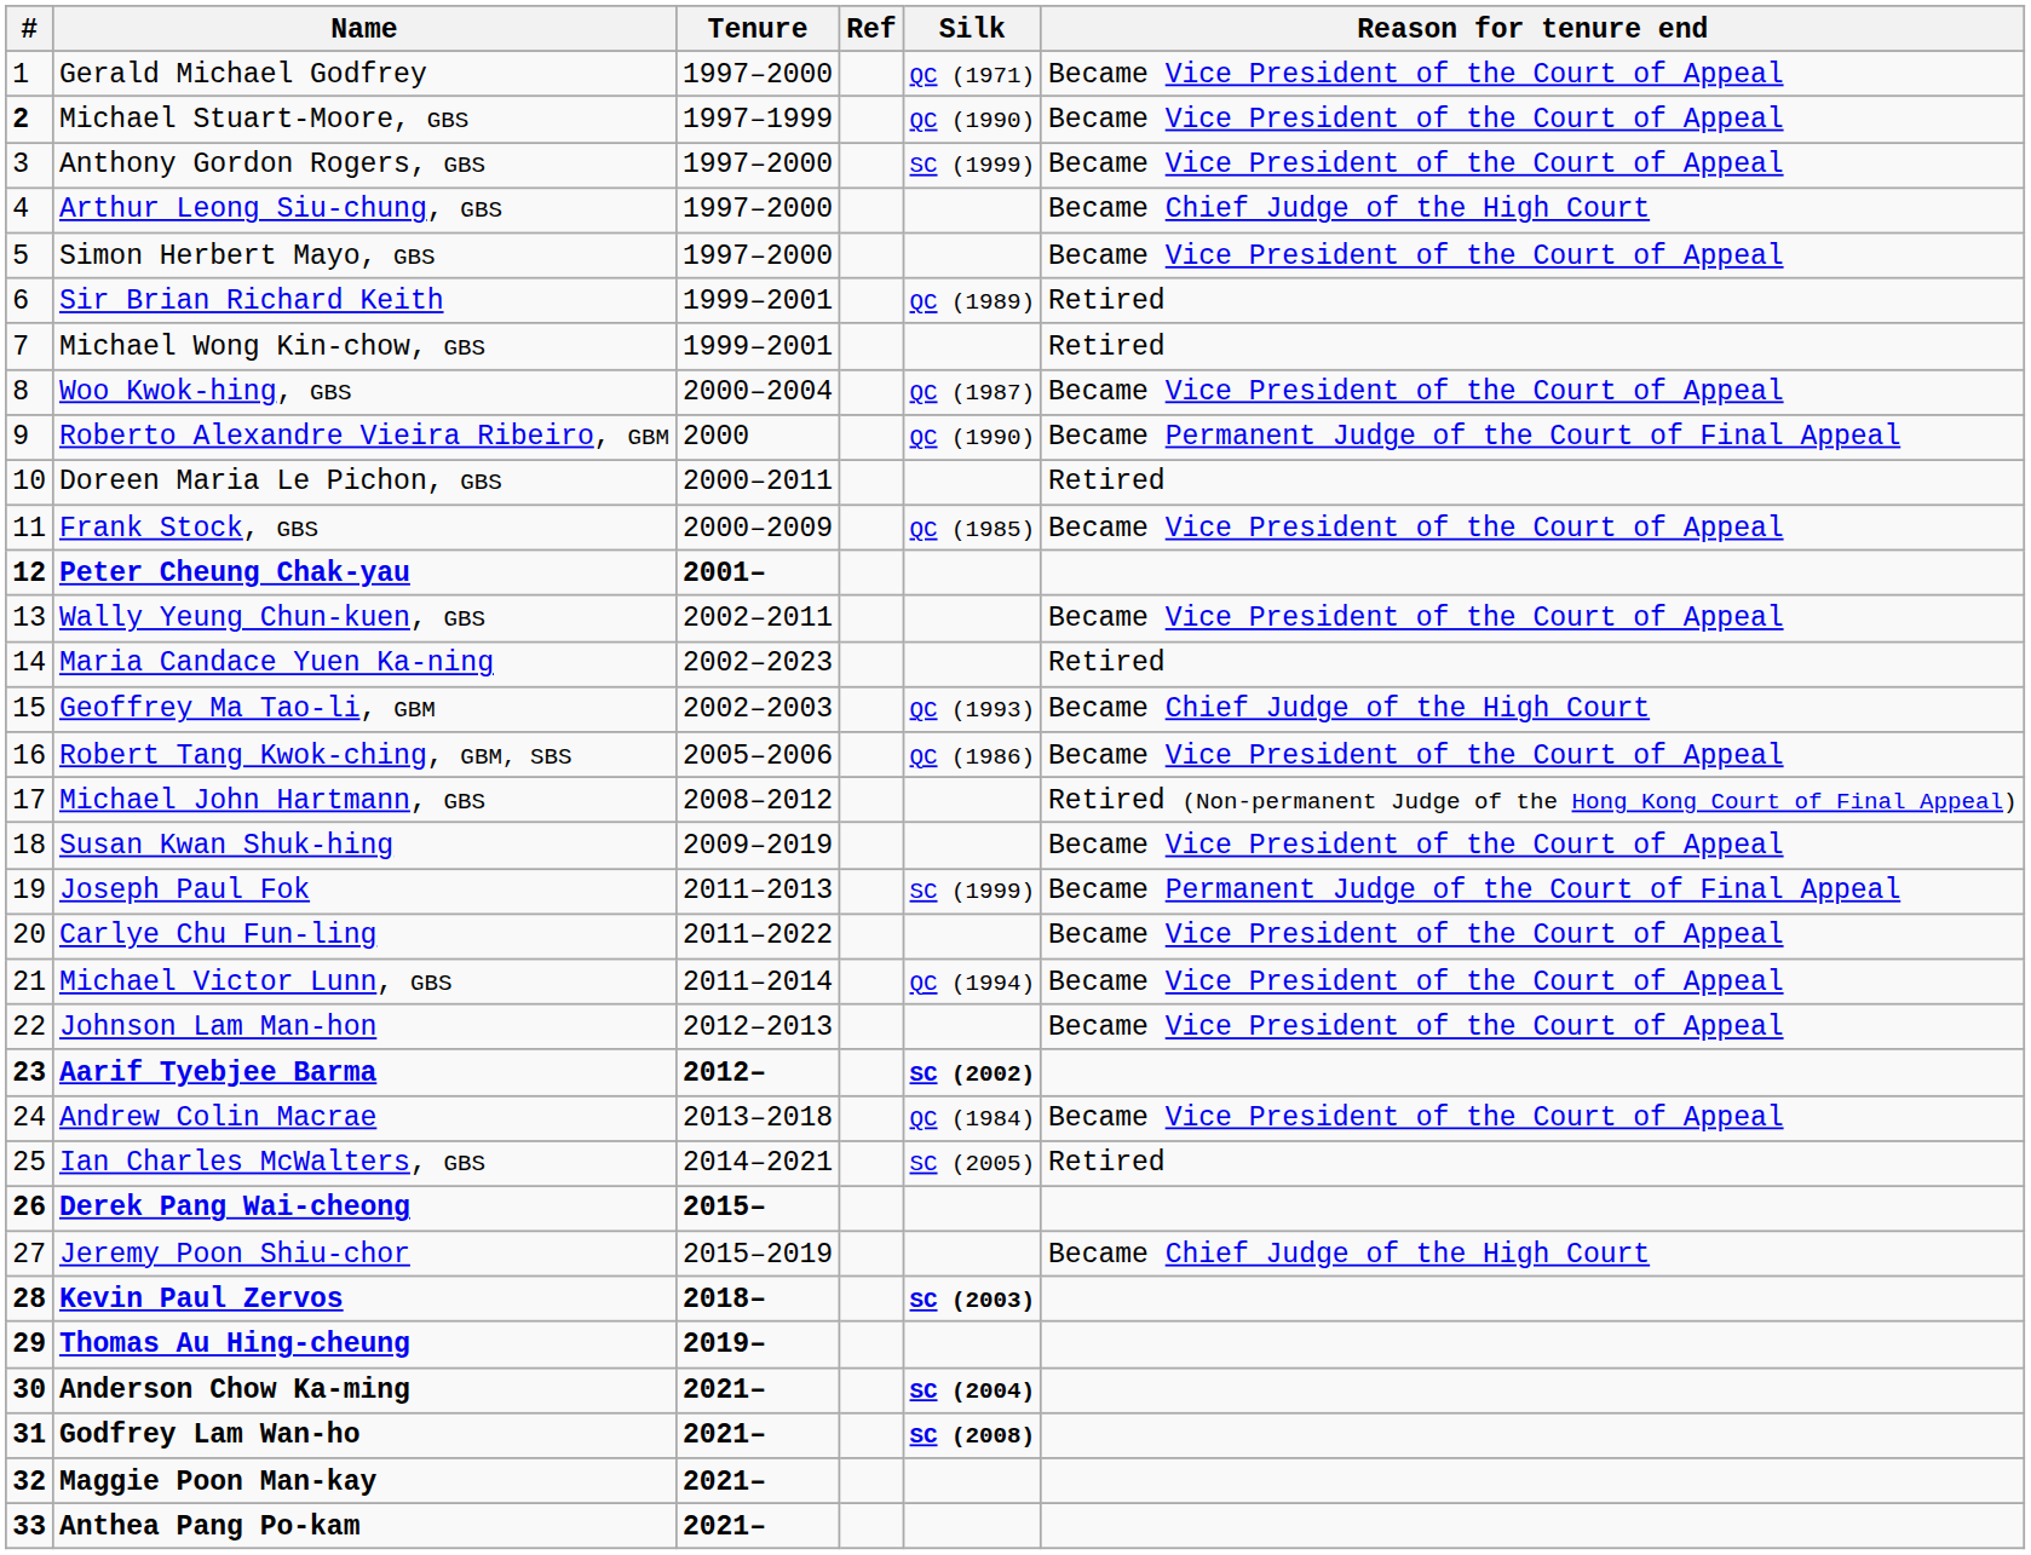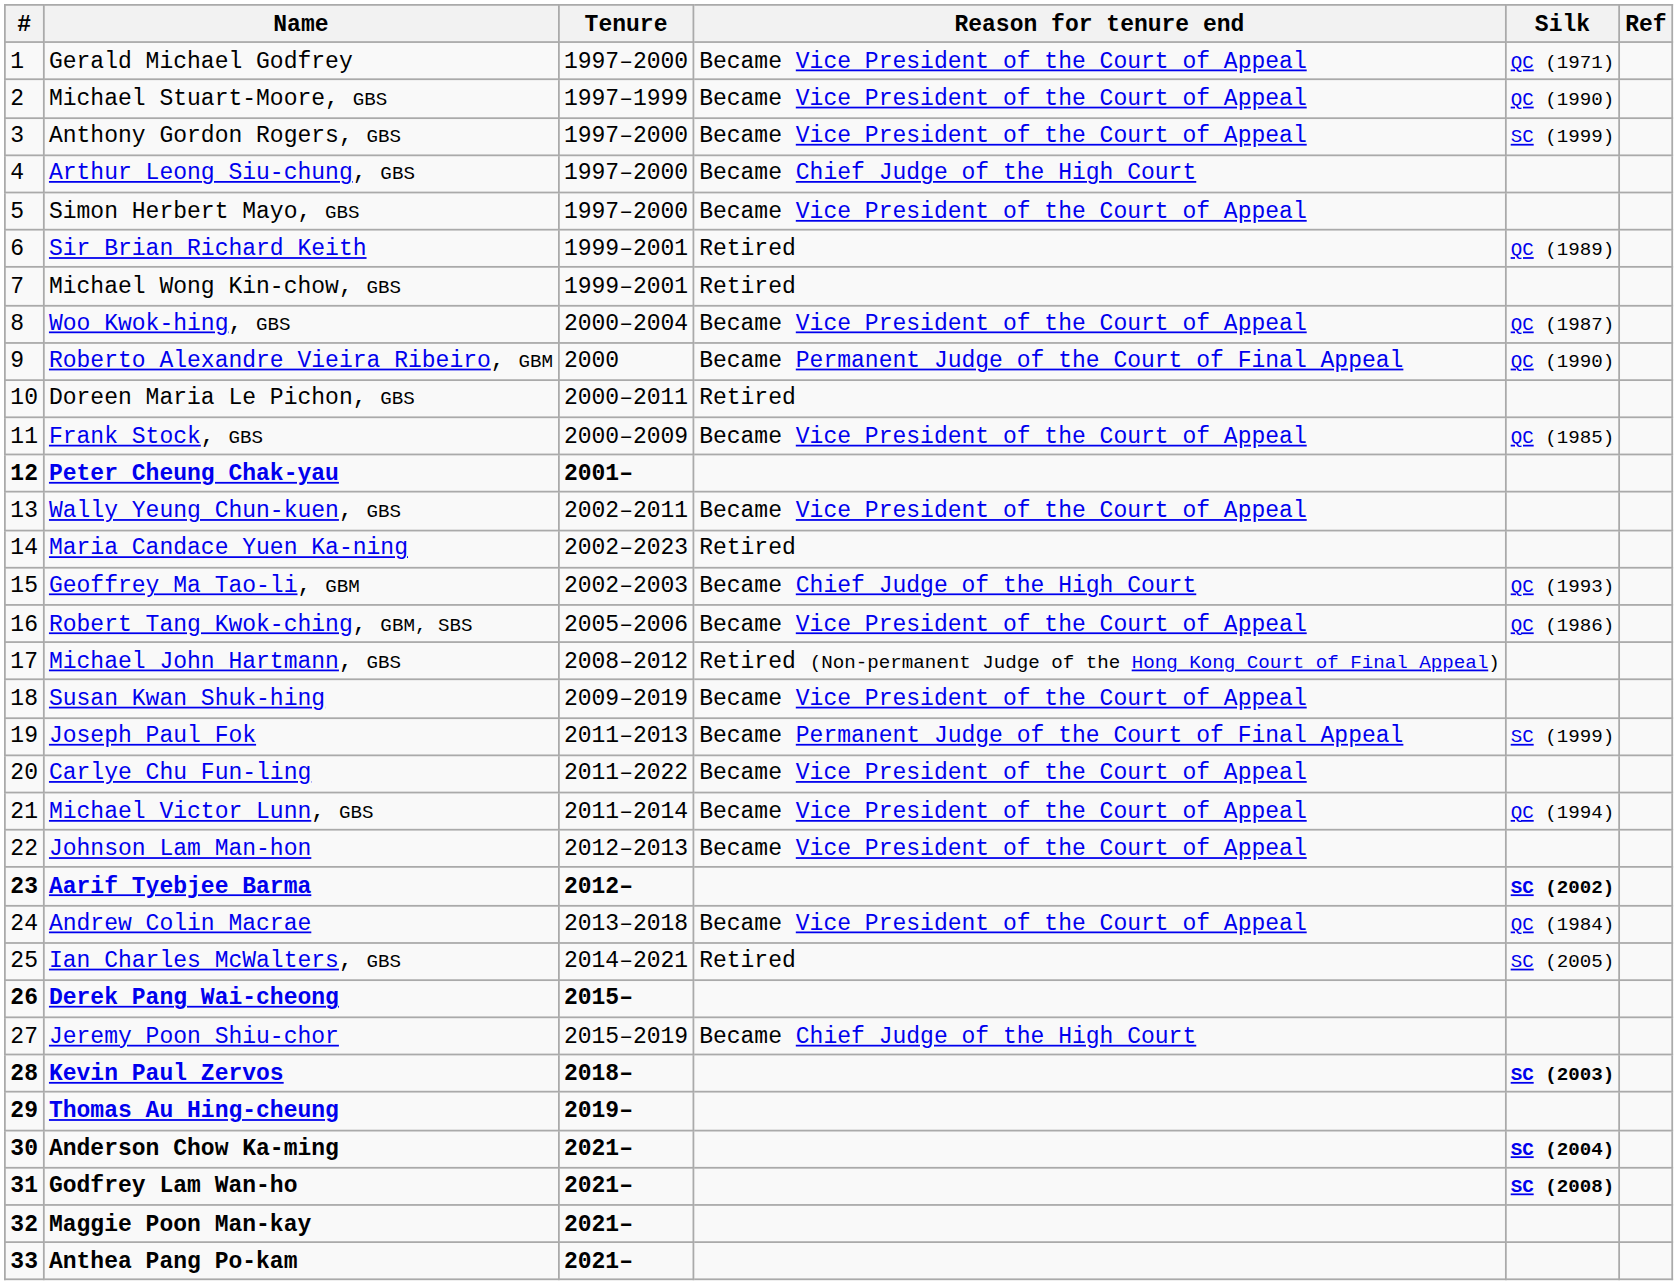 <table class="wikitable">
 <tr>
 <th>#</th>
 <th>Name</th>
 <th>Tenure</th>
+<th>Reason for tenure end</th>
+<th>Silk</th>
 <th>Ref</th>
-<th>Silk</th>
-<th>Reason for tenure end</th>
 </tr>
 <tr>
 <td>1</td>
 <td>Gerald Michael Godfrey</td>
 <td>1997–2000</td>
+<td>Became <a href='#'>Vice President of the Court of Appeal</a></td>
+<td><small><a href='#'>QC</a> (1971)</small></td>
 <td></td>
-<td><small><a href='#'>QC</a> (1971)</small></td>
-<td>Became <a href='#'>Vice President of the Court of Appeal</a></td>
 </tr>
 <tr>
-<td><strong>2</strong></td>
+<td>2</td>
 <td>Michael Stuart-Moore, <small>GBS</small></td>
 <td>1997–1999</td>
+<td>Became <a href='#'>Vice President of the Court of Appeal</a></td>
+<td><small><a href='#'>QC</a> (1990)</small></td>
 <td></td>
-<td><small><a href='#'>QC</a> (1990)</small></td>
-<td>Became <a href='#'>Vice President of the Court of Appeal</a></td>
 </tr>
 <tr>
 <td>3</td>
 <td>Anthony Gordon Rogers, <small>GBS</small></td>
 <td>1997–2000</td>
+<td>Became <a href='#'>Vice President of the Court of Appeal</a></td>
+<td><small><a href='#'>SC</a> (1999)</small></td>
 <td></td>
-<td><small><a href='#'>SC</a> (1999)</small></td>
-<td>Became <a href='#'>Vice President of the Court of Appeal</a></td>
 </tr>
 <tr>
 <td>4</td>
 <td><a href='#'>Arthur Leong Siu-chung</a>, <small>GBS</small></td>
 <td>1997–2000</td>
+<td>Became <a href='#'>Chief Judge of the High Court</a></td>
 <td></td>
 <td></td>
-<td>Became <a href='#'>Chief Judge of the High Court</a></td>
 </tr>
 <tr>
 <td>5</td>
 <td>Simon Herbert Mayo, <small>GBS</small></td>
 <td>1997–2000</td>
+<td>Became <a href='#'>Vice President of the Court of Appeal</a></td>
 <td></td>
 <td></td>
-<td>Became <a href='#'>Vice President of the Court of Appeal</a></td>
 </tr>
 <tr>
 <td>6</td>
 <td><a href='#'>Sir Brian Richard Keith</a></td>
 <td>1999–2001</td>
+<td>Retired</td>
+<td><small><a href='#'>QC</a> (1989)</small></td>
 <td></td>
-<td><small><a href='#'>QC</a> (1989)</small></td>
-<td>Retired</td>
 </tr>
 <tr>
 <td>7</td>
 <td>Michael Wong Kin-chow, <small>GBS</small></td>
 <td>1999–2001</td>
+<td>Retired</td>
 <td></td>
 <td></td>
-<td>Retired</td>
 </tr>
 <tr>
 <td>8</td>
 <td><a href='#'>Woo Kwok-hing</a>, <small>GBS</small></td>
 <td>2000–2004</td>
+<td>Became <a href='#'>Vice President of the Court of Appeal</a></td>
+<td><small><a href='#'>QC</a> (1987)</small></td>
 <td></td>
-<td><small><a href='#'>QC</a> (1987)</small></td>
-<td>Became <a href='#'>Vice President of the Court of Appeal</a></td>
 </tr>
 <tr>
 <td>9</td>
 <td><a href='#'>Roberto Alexandre Vieira Ribeiro</a>, <small>GBM</small></td>
 <td>2000</td>
+<td>Became <a href='#'>Permanent Judge of the Court of Final Appeal</a></td>
+<td><small><a href='#'>QC</a> (1990)</small></td>
 <td></td>
-<td><small><a href='#'>QC</a> (1990)</small></td>
-<td>Became <a href='#'>Permanent Judge of the Court of Final Appeal</a></td>
 </tr>
 <tr>
 <td>10</td>
 <td>Doreen Maria Le Pichon, <small>GBS</small></td>
 <td>2000–2011</td>
+<td>Retired</td>
 <td></td>
 <td></td>
-<td>Retired</td>
 </tr>
 <tr>
 <td>11</td>
 <td><a href='#'>Frank Stock</a>, <small>GBS</small></td>
 <td>2000–2009</td>
+<td>Became <a href='#'>Vice President of the Court of Appeal</a></td>
+<td><small><a href='#'>QC</a> (1985)</small></td>
 <td></td>
-<td><small><a href='#'>QC</a> (1985)</small></td>
-<td>Became <a href='#'>Vice President of the Court of Appeal</a></td>
 </tr>
 <tr>
 <td><strong>12</strong></td>
 <td><a href='#'><strong>Peter Cheung Chak-yau</strong></a></td>
 <td><strong>2001–</strong></td>
 <td></td>
 <td></td>
 <td></td>
 </tr>
 <tr>
 <td>13</td>
 <td><a href='#'>Wally Yeung Chun-kuen</a>, <small>GBS</small></td>
 <td>2002–2011</td>
+<td>Became <a href='#'>Vice President of the Court of Appeal</a></td>
 <td></td>
 <td></td>
-<td>Became <a href='#'>Vice President of the Court of Appeal</a></td>
 </tr>
 <tr>
 <td>14</td>
 <td><a href='#'>Maria Candace Yuen Ka-ning</a></td>
 <td>2002–2023</td>
+<td>Retired</td>
 <td></td>
 <td></td>
-<td>Retired</td>
 </tr>
 <tr>
 <td>15</td>
 <td><a href='#'>Geoffrey Ma Tao-li</a>, <small>GBM</small></td>
 <td>2002–2003</td>
+<td>Became <a href='#'>Chief Judge of the High Court</a></td>
+<td><small><a href='#'>QC</a> (1993)</small></td>
 <td></td>
-<td><small><a href='#'>QC</a> (1993)</small></td>
-<td>Became <a href='#'>Chief Judge of the High Court</a></td>
 </tr>
 <tr>
 <td>16</td>
 <td><a href='#'>Robert Tang Kwok-ching</a>, <small>GBM, SBS</small></td>
 <td>2005–2006</td>
+<td>Became <a href='#'>Vice President of the Court of Appeal</a></td>
+<td><small><a href='#'>QC</a> (1986)</small></td>
 <td></td>
-<td><small><a href='#'>QC</a> (1986)</small></td>
-<td>Became <a href='#'>Vice President of the Court of Appeal</a></td>
 </tr>
 <tr>
 <td>17</td>
 <td><a href='#'>Michael John Hartmann</a>, <small>GBS</small></td>
 <td>2008–2012</td>
+<td>Retired <small>(Non-permanent Judge of the <a href='#'>Hong Kong Court of Final Appeal</a>)</small></td>
 <td></td>
 <td></td>
-<td>Retired <small>(Non-permanent Judge of the <a href='#'>Hong Kong Court of Final Appeal</a>)</small></td>
 </tr>
 <tr>
 <td>18</td>
 <td><a href='#'>Susan Kwan Shuk-hing</a></td>
 <td>2009–2019</td>
+<td>Became <a href='#'>Vice President of the Court of Appeal</a></td>
 <td></td>
 <td></td>
-<td>Became <a href='#'>Vice President of the Court of Appeal</a></td>
 </tr>
 <tr>
 <td>19</td>
 <td><a href='#'>Joseph Paul Fok</a></td>
 <td>2011–2013</td>
+<td>Became <a href='#'>Permanent Judge of the Court of Final Appeal</a></td>
+<td><small><a href='#'>SC</a> (1999)</small></td>
 <td></td>
-<td><small><a href='#'>SC</a> (1999)</small></td>
-<td>Became <a href='#'>Permanent Judge of the Court of Final Appeal</a></td>
 </tr>
 <tr>
 <td>20</td>
 <td><a href='#'>Carlye Chu Fun-ling</a></td>
 <td>2011–2022</td>
+<td>Became <a href='#'>Vice President of the Court of Appeal</a></td>
 <td></td>
 <td></td>
-<td>Became <a href='#'>Vice President of the Court of Appeal</a></td>
 </tr>
 <tr>
 <td>21</td>
 <td><a href='#'>Michael Victor Lunn</a>, <small>GBS</small></td>
 <td>2011–2014</td>
+<td>Became <a href='#'>Vice President of the Court of Appeal</a></td>
+<td><small><a href='#'>QC</a> (1994)</small></td>
 <td></td>
-<td><small><a href='#'>QC</a> (1994)</small></td>
-<td>Became <a href='#'>Vice President of the Court of Appeal</a></td>
 </tr>
 <tr>
 <td>22</td>
 <td><a href='#'>Johnson Lam Man-hon</a></td>
 <td>2012–2013</td>
+<td>Became <a href='#'>Vice President of the Court of Appeal</a></td>
 <td></td>
 <td></td>
-<td>Became <a href='#'>Vice President of the Court of Appeal</a></td>
 </tr>
 <tr>
 <td><strong>23</strong></td>
 <td><a href='#'><strong>Aarif Tyebjee Barma</strong></a></td>
 <td><strong>2012–</strong></td>
 <td></td>
 <td><small><strong><a href='#'>SC</a> (2002)</strong></small></td>
 <td></td>
 </tr>
 <tr>
 <td>24</td>
 <td><a href='#'>Andrew Colin Macrae</a></td>
 <td>2013–2018</td>
+<td>Became <a href='#'>Vice President of the Court of Appeal</a></td>
+<td><small><a href='#'>QC</a> (1984)</small></td>
 <td></td>
-<td><small><a href='#'>QC</a> (1984)</small></td>
-<td>Became <a href='#'>Vice President of the Court of Appeal</a></td>
 </tr>
 <tr>
 <td>25</td>
 <td><a href='#'>Ian Charles McWalters</a>, <small>GBS</small></td>
 <td>2014–2021</td>
+<td>Retired</td>
+<td><small><a href='#'>SC</a> (2005)</small></td>
 <td></td>
-<td><small><a href='#'>SC</a> (2005)</small></td>
-<td>Retired</td>
 </tr>
 <tr>
 <td><strong>26</strong></td>
 <td><a href='#'><strong>Derek Pang Wai-cheong</strong></a></td>
 <td><strong>2015–</strong></td>
 <td></td>
 <td></td>
 <td></td>
 </tr>
 <tr>
 <td>27</td>
 <td><a href='#'>Jeremy Poon Shiu-chor</a></td>
 <td>2015–2019</td>
+<td>Became <a href='#'>Chief Judge of the High Court</a></td>
 <td></td>
 <td></td>
-<td>Became <a href='#'>Chief Judge of the High Court</a></td>
 </tr>
 <tr>
 <td><strong>28</strong></td>
 <td><a href='#'><strong>Kevin Paul Zervos</strong></a></td>
 <td><strong>2018–</strong></td>
 <td></td>
 <td><small><strong><a href='#'>SC</a> (2003)</strong></small></td>
 <td></td>
 </tr>
 <tr>
 <td><strong>29</strong></td>
 <td><a href='#'><strong>Thomas Au Hing-cheung</strong></a></td>
 <td><strong>2019–</strong></td>
 <td></td>
 <td></td>
 <td></td>
 </tr>
 <tr>
 <td><strong>30</strong></td>
 <td><strong>Anderson Chow Ka-ming</strong></td>
 <td><strong>2021–</strong></td>
 <td></td>
 <td><small><strong><a href='#'>SC</a> (2004)</strong></small></td>
 <td></td>
 </tr>
 <tr>
 <td><strong>31</strong></td>
 <td><strong>Godfrey Lam Wan-ho</strong></td>
 <td><strong>2021–</strong></td>
 <td></td>
 <td><small><strong><a href='#'>SC</a> (2008)</strong></small></td>
 <td></td>
 </tr>
 <tr>
 <td><strong>32</strong></td>
 <td><strong>Maggie Poon Man-kay</strong></td>
 <td><strong>2021–</strong></td>
 <td></td>
 <td></td>
 <td></td>
 </tr>
 <tr>
 <td><strong>33</strong></td>
 <td><strong>Anthea Pang Po-kam</strong></td>
 <td><strong>2021–</strong></td>
 <td></td>
 <td></td>
 <td></td>
 </tr>
 </table>
